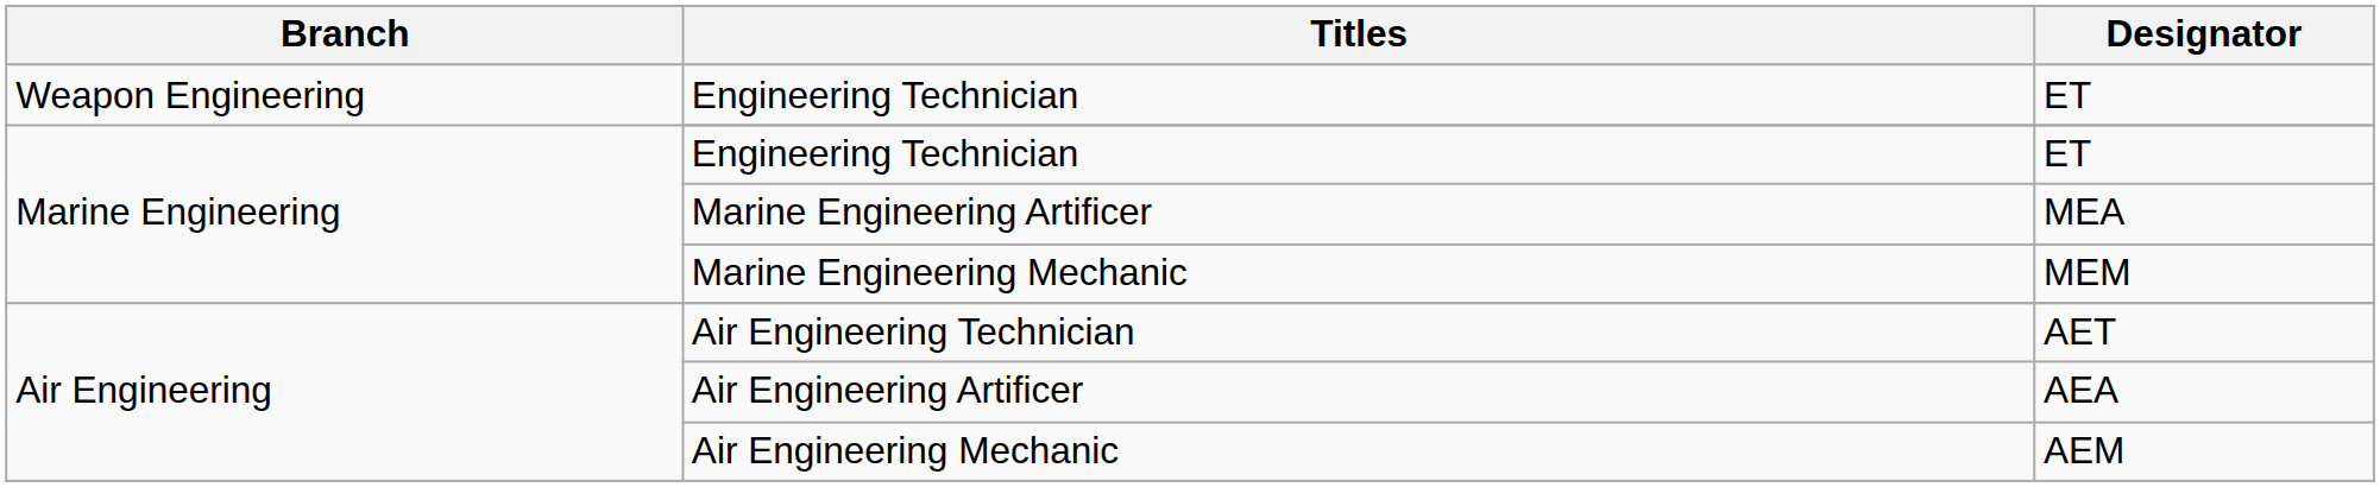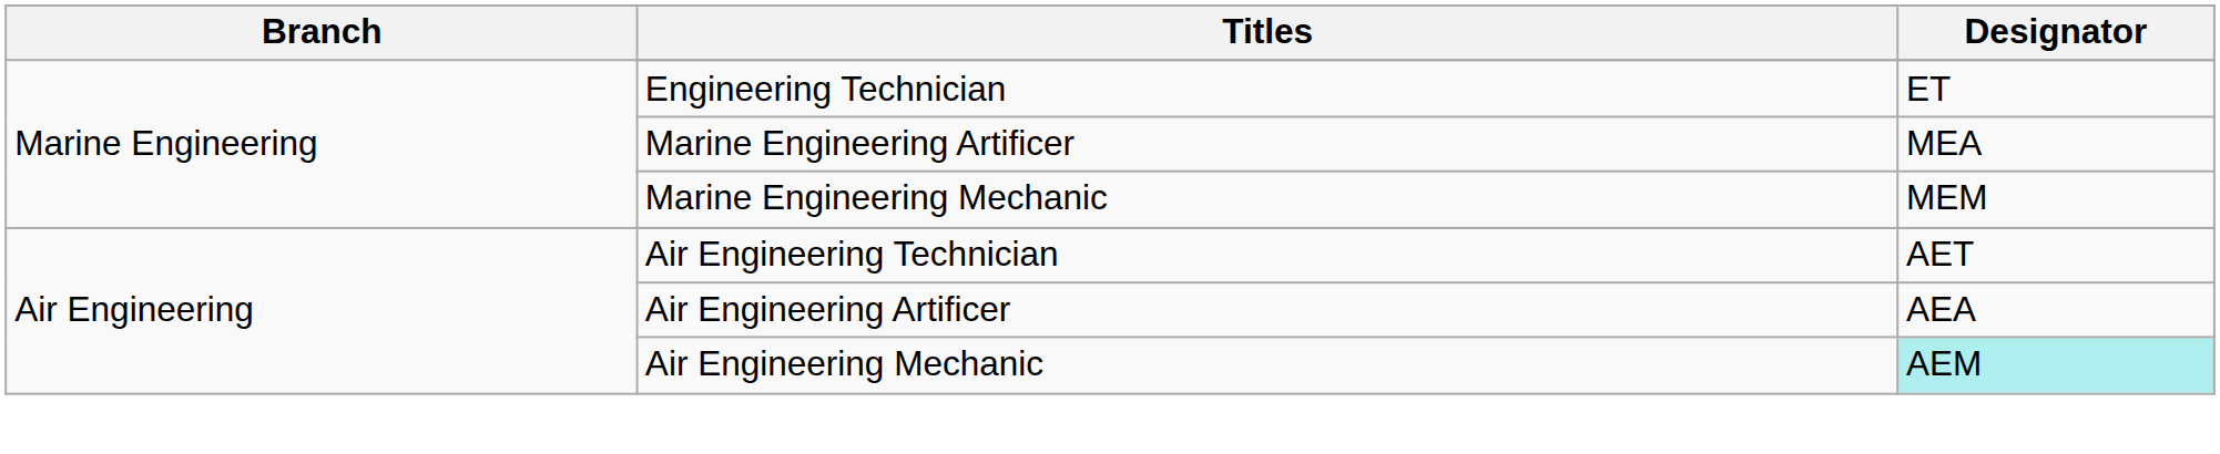 <table class="wikitable" style="width:80%; margin:auto;">
 <tr>
 <th style="width:20%">Branch</th>
 <th style="width:40%">Titles</th>
 <th style="width:10%">Designator</th>
-</tr>
-<tr>
-<td>Weapon Engineering</td>
-<td>Engineering Technician</td>
-<td>ET</td>
 </tr>
 <tr>
 <td rowspan="4">Marine Engineering</td>
 </tr>
 <tr>
 <td>Engineering Technician</td>
 <td>ET</td>
 </tr>
 <tr>
 <td>Marine Engineering Artificer</td>
 <td>MEA</td>
 </tr>
 <tr>
 <td>Marine Engineering Mechanic</td>
 <td>MEM</td>
 </tr>
 <tr>
 <td rowspan="4">Air Engineering</td>
 </tr>
 <tr>
 <td>Air Engineering Technician</td>
 <td>AET</td>
 </tr>
 <tr>
 <td>Air Engineering Artificer</td>
 <td>AEA</td>
 </tr>
 <tr>
 <td>Air Engineering Mechanic</td>
-<td>AEM</td>
+<td style="background: paleturquoise;">AEM</td>
 </tr>
 </table>
